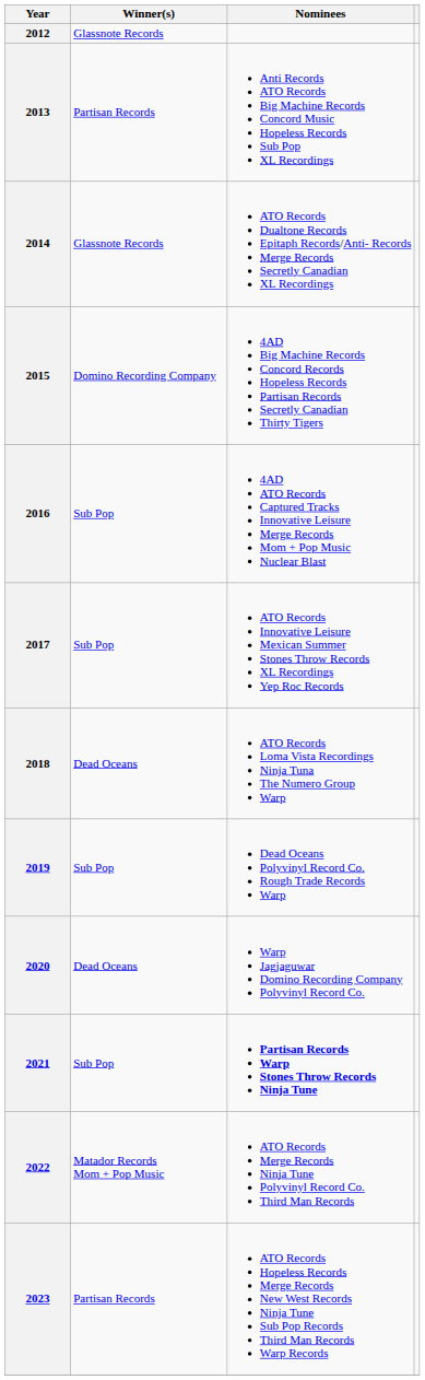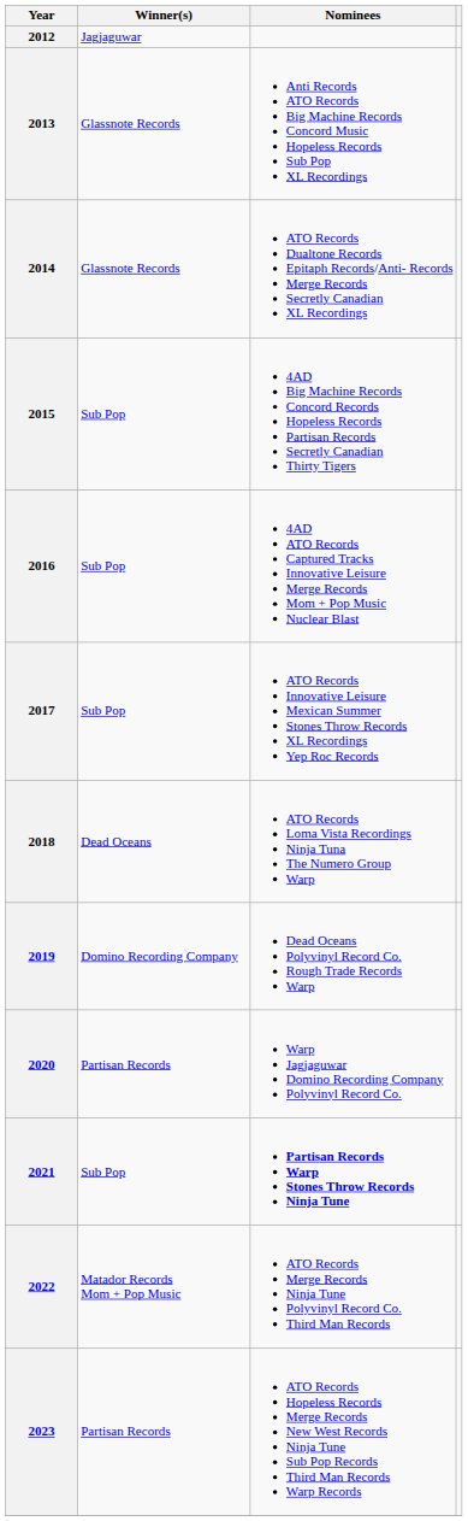 <table class="wikitable sortable">
 <tr>
 <th scope="col" style="width:5em;">Year</th>
 <th scope="col" style="width:200px;">Winner(s)</th>
 <th scope="col" class="unsortable">Nominees</th>
 <th scope="col" class="unsortable"></th>
 </tr>
 <tr>
 <th scope="row">2012</th>
-<td><a href='#'>Glassnote Records</a></td>
+<td><a href='#'>Jagjaguwar</a></td>
 <td></td>
 <td align="center"></td>
 </tr>
 <tr>
 <th scope="row">2013</th>
-<td><a href='#'>Partisan Records</a></td>
+<td><a href='#'>Glassnote Records</a></td>
 <td><br><ul><li><a href='#'>Anti Records</a></li><li><a href='#'>ATO Records</a></li><li><a href='#'>Big Machine Records</a></li><li><a href='#'>Concord Music</a></li><li><a href='#'>Hopeless Records</a></li><li><a href='#'>Sub Pop</a></li><li><a href='#'>XL Recordings</a></li></ul></td>
 <td align="center"></td>
 </tr>
 <tr>
 <th scope="row">2014</th>
 <td><a href='#'>Glassnote Records</a></td>
 <td><br><ul><li><a href='#'>ATO Records</a></li><li><a href='#'>Dualtone Records</a></li><li><a href='#'>Epitaph Records</a>/<a href='#'>Anti- Records</a></li><li><a href='#'>Merge Records</a></li><li><a href='#'>Secretly Canadian</a></li><li><a href='#'>XL Recordings</a></li></ul></td>
 <td align="center"></td>
 </tr>
 <tr>
 <th scope="row">2015</th>
-<td><a href='#'>Domino Recording Company</a></td>
+<td><a href='#'>Sub Pop</a></td>
 <td><br><ul><li><a href='#'>4AD</a></li><li><a href='#'>Big Machine Records</a></li><li><a href='#'>Concord Records</a></li><li><a href='#'>Hopeless Records</a></li><li><a href='#'>Partisan Records</a></li><li><a href='#'>Secretly Canadian</a></li><li><a href='#'>Thirty Tigers</a></li></ul></td>
 <td align="center"></td>
 </tr>
 <tr>
 <th scope="row">2016</th>
 <td><a href='#'>Sub Pop</a></td>
 <td><br><ul><li><a href='#'>4AD</a></li><li><a href='#'>ATO Records</a></li><li><a href='#'>Captured Tracks</a></li><li><a href='#'>Innovative Leisure</a></li><li><a href='#'>Merge Records</a></li><li><a href='#'>Mom + Pop Music</a></li><li><a href='#'>Nuclear Blast</a></li></ul></td>
 <td align="center"></td>
 </tr>
 <tr>
 <th scope="row">2017</th>
 <td><a href='#'>Sub Pop</a></td>
 <td><br><ul><li><a href='#'>ATO Records</a></li><li><a href='#'>Innovative Leisure</a></li><li><a href='#'>Mexican Summer</a></li><li><a href='#'>Stones Throw Records</a></li><li><a href='#'>XL Recordings</a></li><li><a href='#'>Yep Roc Records</a></li></ul></td>
 <td align="center"></td>
 </tr>
 <tr>
 <th scope="row">2018</th>
 <td><a href='#'>Dead Oceans</a></td>
 <td><br><ul><li><a href='#'>ATO Records</a></li><li><a href='#'>Loma Vista Recordings</a></li><li><a href='#'>Ninja Tuna</a></li><li><a href='#'>The Numero Group</a></li><li><a href='#'>Warp</a></li></ul></td>
 <td align="center"></td>
 </tr>
 <tr>
 <th scope="row"><a href='#'>2019</a></th>
-<td><a href='#'>Sub Pop</a></td>
+<td><a href='#'>Domino Recording Company</a></td>
 <td><br><ul><li><a href='#'>Dead Oceans</a></li><li><a href='#'>Polyvinyl Record Co.</a></li><li><a href='#'>Rough Trade Records</a></li><li><a href='#'>Warp</a></li></ul></td>
 <td align="center"></td>
 </tr>
 <tr>
 <th scope="row"><a href='#'>2020</a></th>
-<td><a href='#'>Dead Oceans</a></td>
+<td><a href='#'>Partisan Records</a></td>
 <td><br><ul><li><a href='#'>Warp</a></li><li><a href='#'>Jagjaguwar</a></li><li><a href='#'>Domino Recording Company</a></li><li><a href='#'>Polyvinyl Record Co.</a></li></ul></td>
 <td align="center"></td>
 </tr>
 <tr>
 <th scope="row"><a href='#'>2021</a></th>
 <td><a href='#'>Sub Pop</a></td>
 <td><strong><br><ul><li><a href='#'>Partisan Records</a></li><li><a href='#'>Warp</a></li><li><a href='#'>Stones Throw Records</a></li><li><a href='#'>Ninja Tune</a></li></ul></strong></td>
 <td align="center"></td>
 </tr>
 <tr>
 <th scope="row"><a href='#'>2022</a></th>
 <td><a href='#'>Matador Records</a><br><a href='#'>Mom + Pop Music</a></td>
 <td><br><ul><li><a href='#'>ATO Records</a></li><li><a href='#'>Merge Records</a></li><li><a href='#'>Ninja Tune</a></li><li><a href='#'>Polyvinyl Record Co.</a></li><li><a href='#'>Third Man Records</a></li></ul></td>
 <td align="center"></td>
 </tr>
 <tr>
 <th scope="row"><a href='#'>2023</a></th>
 <td><a href='#'>Partisan Records</a></td>
 <td><br><ul><li><a href='#'>ATO Records</a></li><li><a href='#'>Hopeless Records</a></li><li><a href='#'>Merge Records</a></li><li><a href='#'>New West Records</a></li><li><a href='#'>Ninja Tune</a></li><li><a href='#'>Sub Pop Records</a></li><li><a href='#'>Third Man Records</a></li><li><a href='#'>Warp Records</a></li></ul></td>
 <td align="center"><br></td>
 </tr>
 <tr>
 </tr>
 </table>
